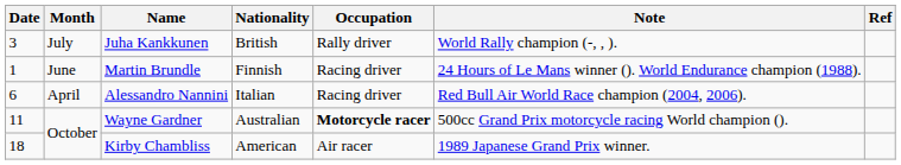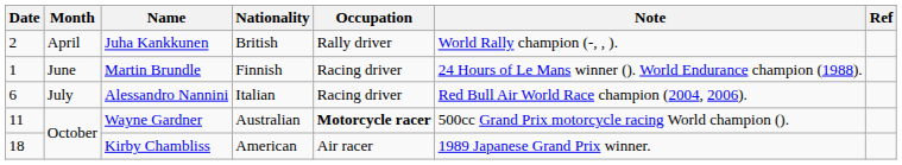 <table class="wikitable" style="font-size:85%;">
 <tr>
 <th>Date</th>
 <th>Month</th>
 <th>Name</th>
 <th>Nationality</th>
 <th>Occupation</th>
 <th>Note</th>
 <th>Ref</th>
 </tr>
 <tr>
-<td>3</td>
-<td>July</td>
+<td>2</td>
+<td>April</td>
 <td><a href='#'>Juha Kankkunen</a></td>
 <td>British</td>
 <td>Rally driver</td>
 <td><a href='#'>World Rally</a> champion (-, , ).</td>
 <td></td>
 </tr>
 <tr>
 <td>1</td>
 <td>June</td>
 <td><a href='#'>Martin Brundle</a></td>
 <td>Finnish</td>
 <td>Racing driver</td>
 <td><a href='#'>24 Hours of Le Mans</a> winner (). <a href='#'>World Endurance</a> champion (<a href='#'>1988</a>).</td>
 <td></td>
 </tr>
 <tr>
 <td>6</td>
-<td>April</td>
+<td>July</td>
 <td><a href='#'>Alessandro Nannini</a></td>
 <td>Italian</td>
 <td>Racing driver</td>
 <td><a href='#'>Red Bull Air World Race</a> champion (<a href='#'>2004</a>, <a href='#'>2006</a>).</td>
 <td></td>
 </tr>
 <tr>
 <td>11</td>
 <td rowspan=2>October</td>
 <td><a href='#'>Wayne Gardner</a></td>
 <td>Australian</td>
 <td><strong>Motorcycle racer</strong></td>
 <td>500cc <a href='#'>Grand Prix motorcycle racing</a> World champion ().</td>
 <td></td>
 </tr>
 <tr>
 <td>18</td>
 <td><a href='#'>Kirby Chambliss</a></td>
 <td>American</td>
 <td>Air racer</td>
 <td><a href='#'>1989 Japanese Grand Prix</a> winner.</td>
 <td></td>
 </tr>
 </table>
